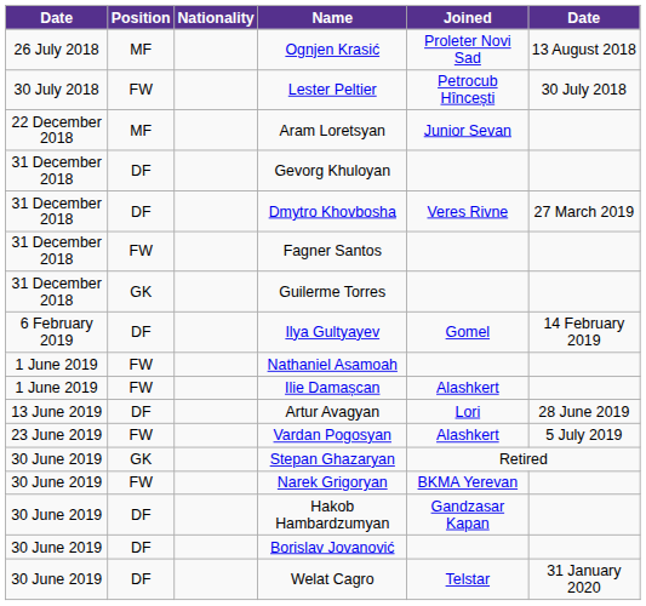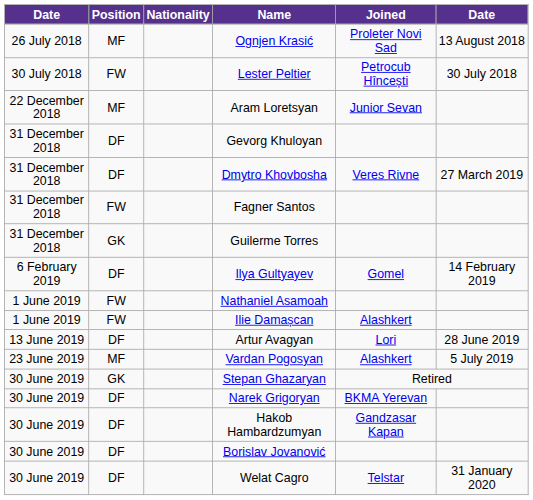 <table class="wikitable"  style="text-align:center; font-size:90%; ">
 <tr>
 <th style="background:#55308D; color:white; width:150px;">Date</th>
 <th style="background:#55308D; color:white; width:50px;">Position</th>
 <th style="background:#55308D; color:white; width:50px;">Nationality</th>
 <th style="background:#55308D; color:white; width:200px;">Name</th>
 <th style="background:#55308D; color:white; width:200px;">Joined</th>
 <th style="background:#55308D; color:white; width:200px;">Date</th>
 </tr>
 <tr>
 <td>26 July 2018</td>
 <td>MF</td>
 <td></td>
 <td><a href='#'>Ognjen Krasić</a></td>
 <td><a href='#'>Proleter Novi Sad</a></td>
 <td>13 August 2018</td>
 </tr>
 <tr>
 <td>30 July 2018</td>
 <td>FW</td>
 <td></td>
 <td><a href='#'>Lester Peltier</a></td>
 <td><a href='#'>Petrocub Hîncești</a></td>
 <td>30 July 2018</td>
 </tr>
 <tr>
 <td>22 December 2018</td>
 <td>MF</td>
 <td></td>
 <td>Aram Loretsyan</td>
 <td><a href='#'>Junior Sevan</a></td>
 <td></td>
 </tr>
 <tr>
 <td>31 December 2018</td>
 <td>DF</td>
 <td></td>
 <td>Gevorg Khuloyan</td>
 <td></td>
 <td></td>
 </tr>
 <tr>
 <td>31 December 2018</td>
 <td>DF</td>
 <td></td>
 <td><a href='#'>Dmytro Khovbosha</a></td>
 <td><a href='#'>Veres Rivne</a></td>
 <td>27 March 2019</td>
 </tr>
 <tr>
 <td>31 December 2018</td>
 <td>FW</td>
 <td></td>
 <td>Fagner Santos</td>
 <td></td>
 <td></td>
 </tr>
 <tr>
 <td>31 December 2018</td>
 <td>GK</td>
 <td></td>
 <td>Guilerme Torres</td>
 <td></td>
 <td></td>
 </tr>
 <tr>
 <td>6 February 2019</td>
 <td>DF</td>
 <td></td>
 <td><a href='#'>Ilya Gultyayev</a></td>
 <td><a href='#'>Gomel</a></td>
 <td>14 February 2019</td>
 </tr>
 <tr>
 <td>1 June 2019</td>
 <td>FW</td>
 <td></td>
 <td><a href='#'>Nathaniel Asamoah</a></td>
 <td></td>
 <td></td>
 </tr>
 <tr>
 <td>1 June 2019</td>
 <td>FW</td>
 <td></td>
 <td><a href='#'>Ilie Damașcan</a></td>
 <td><a href='#'>Alashkert</a></td>
 <td></td>
 </tr>
 <tr>
 <td>13 June 2019</td>
 <td>DF</td>
 <td></td>
 <td>Artur Avagyan</td>
 <td><a href='#'>Lori</a></td>
 <td>28 June 2019</td>
 </tr>
 <tr>
 <td>23 June 2019</td>
-<td>FW</td>
+<td>MF</td>
 <td></td>
 <td><a href='#'>Vardan Pogosyan</a></td>
 <td><a href='#'>Alashkert</a></td>
 <td>5 July 2019</td>
 </tr>
 <tr>
 <td>30 June 2019</td>
 <td>GK</td>
 <td></td>
 <td><a href='#'>Stepan Ghazaryan</a></td>
 <td colspan="2">Retired</td>
 </tr>
 <tr>
 <td>30 June 2019</td>
-<td>FW</td>
+<td>DF</td>
 <td></td>
 <td><a href='#'>Narek Grigoryan</a></td>
 <td><a href='#'>BKMA Yerevan</a></td>
 <td></td>
 </tr>
 <tr>
 <td>30 June 2019</td>
 <td>DF</td>
 <td></td>
 <td>Hakob Hambardzumyan</td>
 <td><a href='#'>Gandzasar Kapan</a></td>
 <td></td>
 </tr>
 <tr>
 <td>30 June 2019</td>
 <td>DF</td>
 <td></td>
 <td><a href='#'>Borislav Jovanović</a></td>
 <td></td>
 <td></td>
 </tr>
 <tr>
 <td>30 June 2019</td>
 <td>DF</td>
 <td></td>
 <td>Welat Cagro</td>
 <td><a href='#'>Telstar</a></td>
 <td>31 January 2020</td>
 </tr>
 </table>
